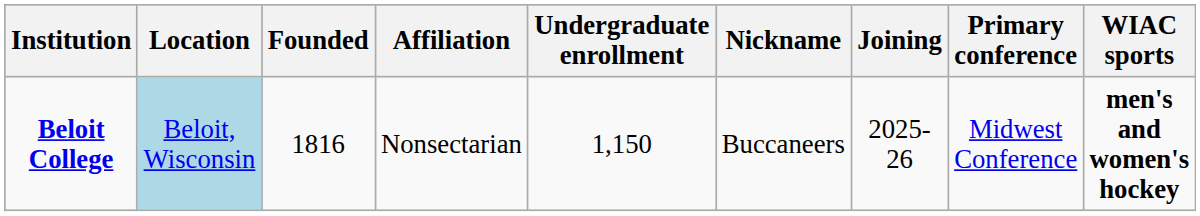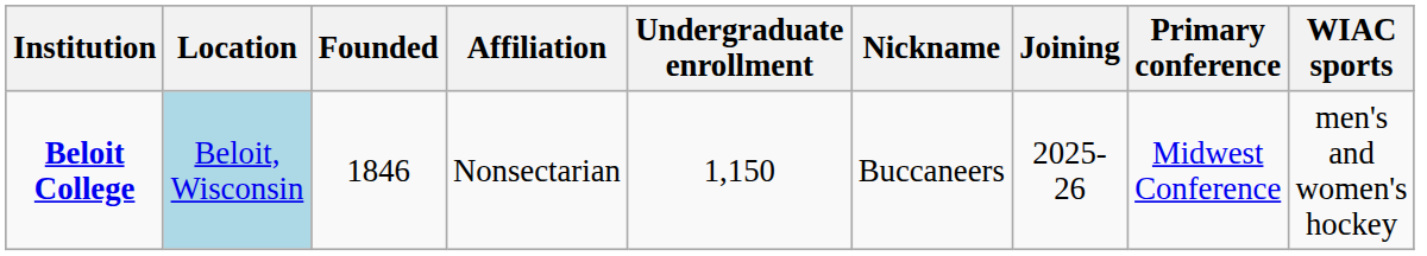 <table class="wikitable sortable" style="text-align:center;">
 <tr>
 <th>Institution</th>
 <th>Location</th>
 <th>Founded</th>
 <th>Affiliation</th>
 <th>Undergraduate<br>enrollment</th>
 <th>Nickname</th>
 <th>Joining</th>
 <th>Primary<br>conference</th>
 <th>WIAC<br>sports</th>
 </tr>
 <tr>
 <td><strong><a href='#'>Beloit College</a></strong></td>
 <td style="background: lightblue;"><a href='#'>Beloit, Wisconsin</a></td>
-<td>1816</td>
+<td>1846</td>
 <td>Nonsectarian</td>
 <td>1,150</td>
 <td>Buccaneers</td>
 <td>2025-26</td>
 <td><a href='#'>Midwest Conference</a></td>
-<td><strong>men's and women's hockey</strong></td>
+<td>men's and women's hockey</td>
 </tr>
 </table>
